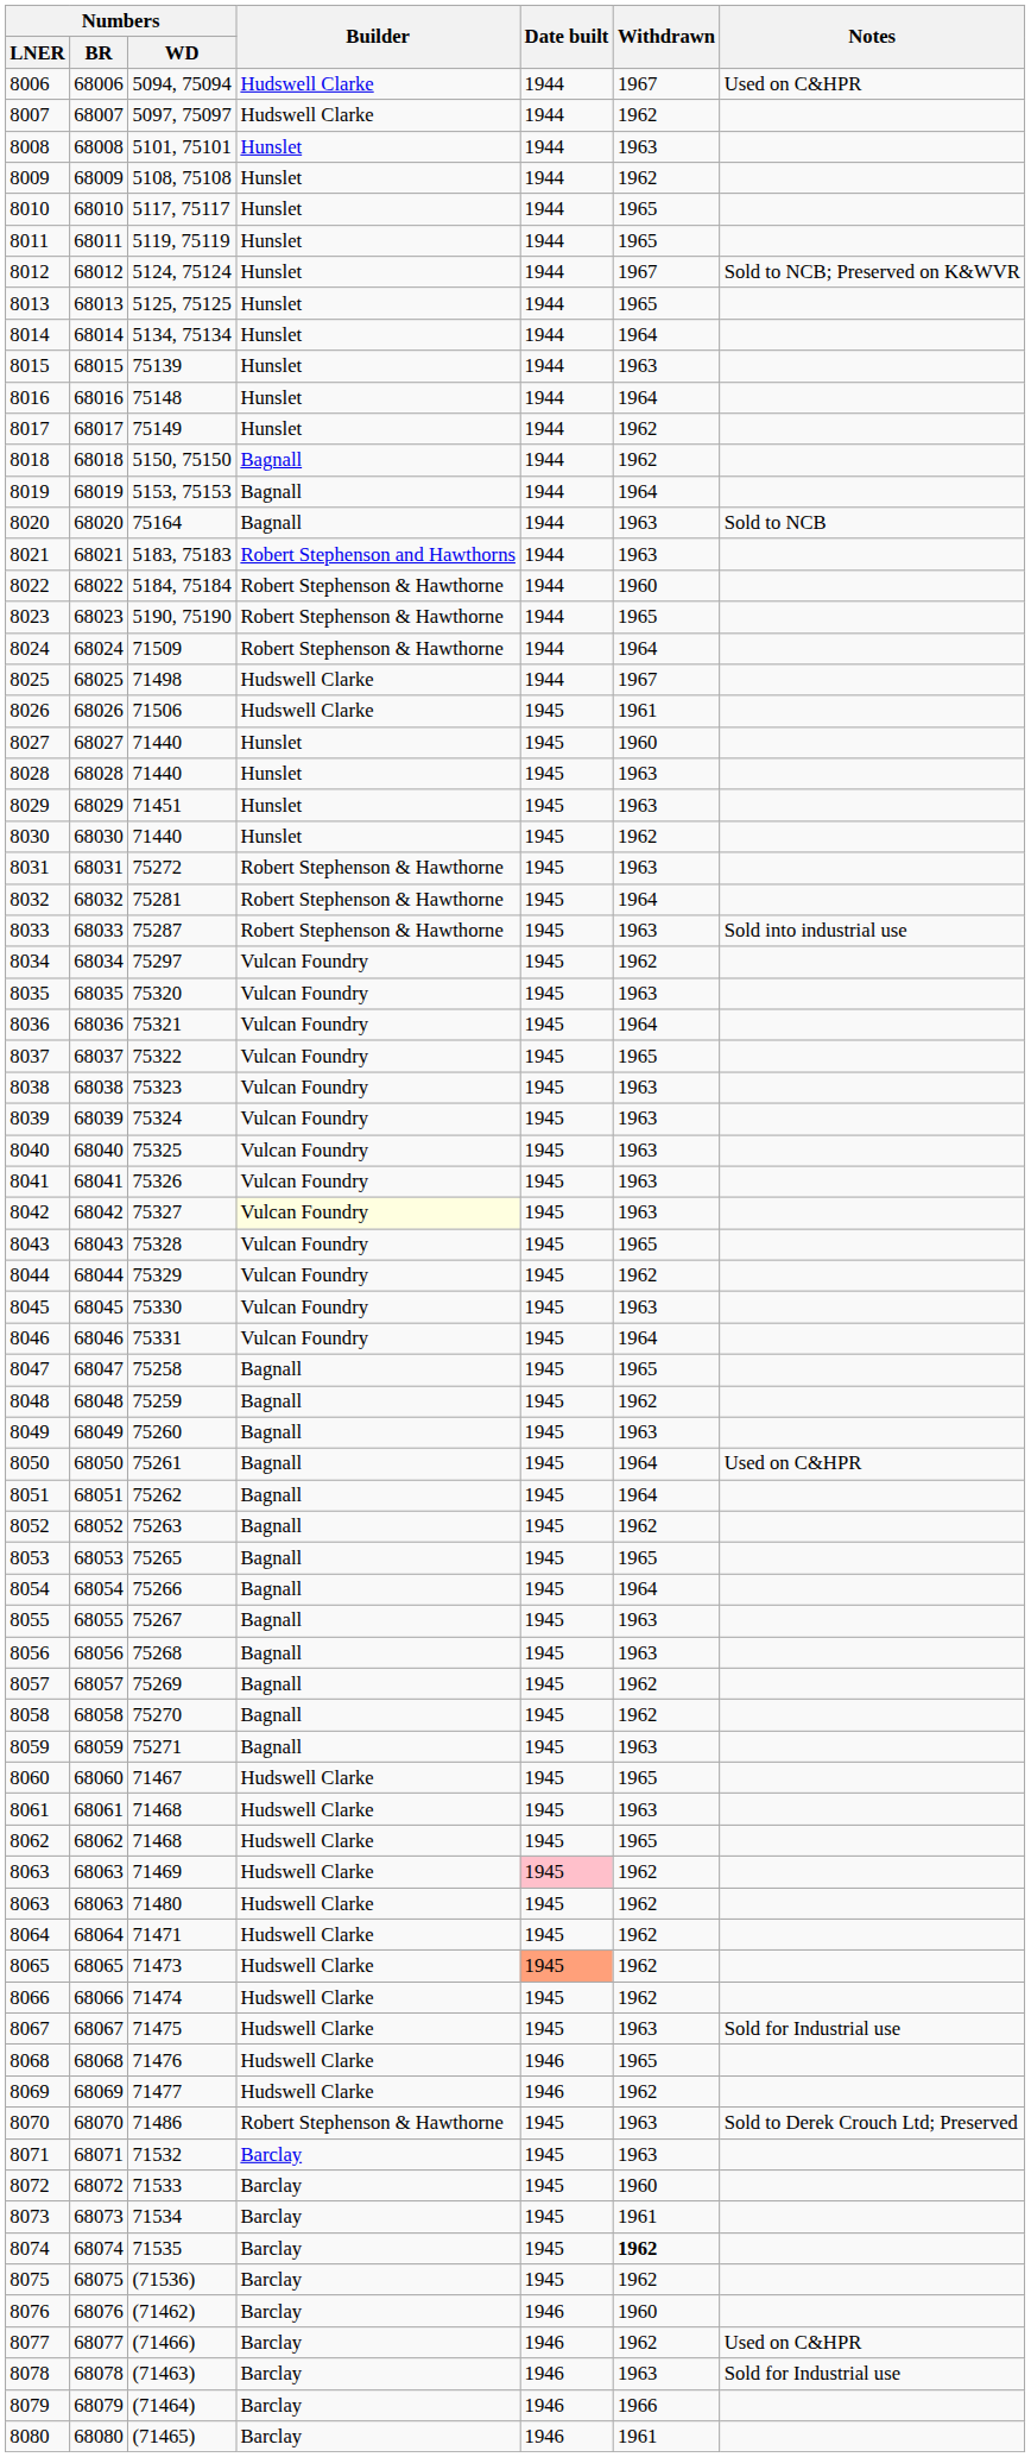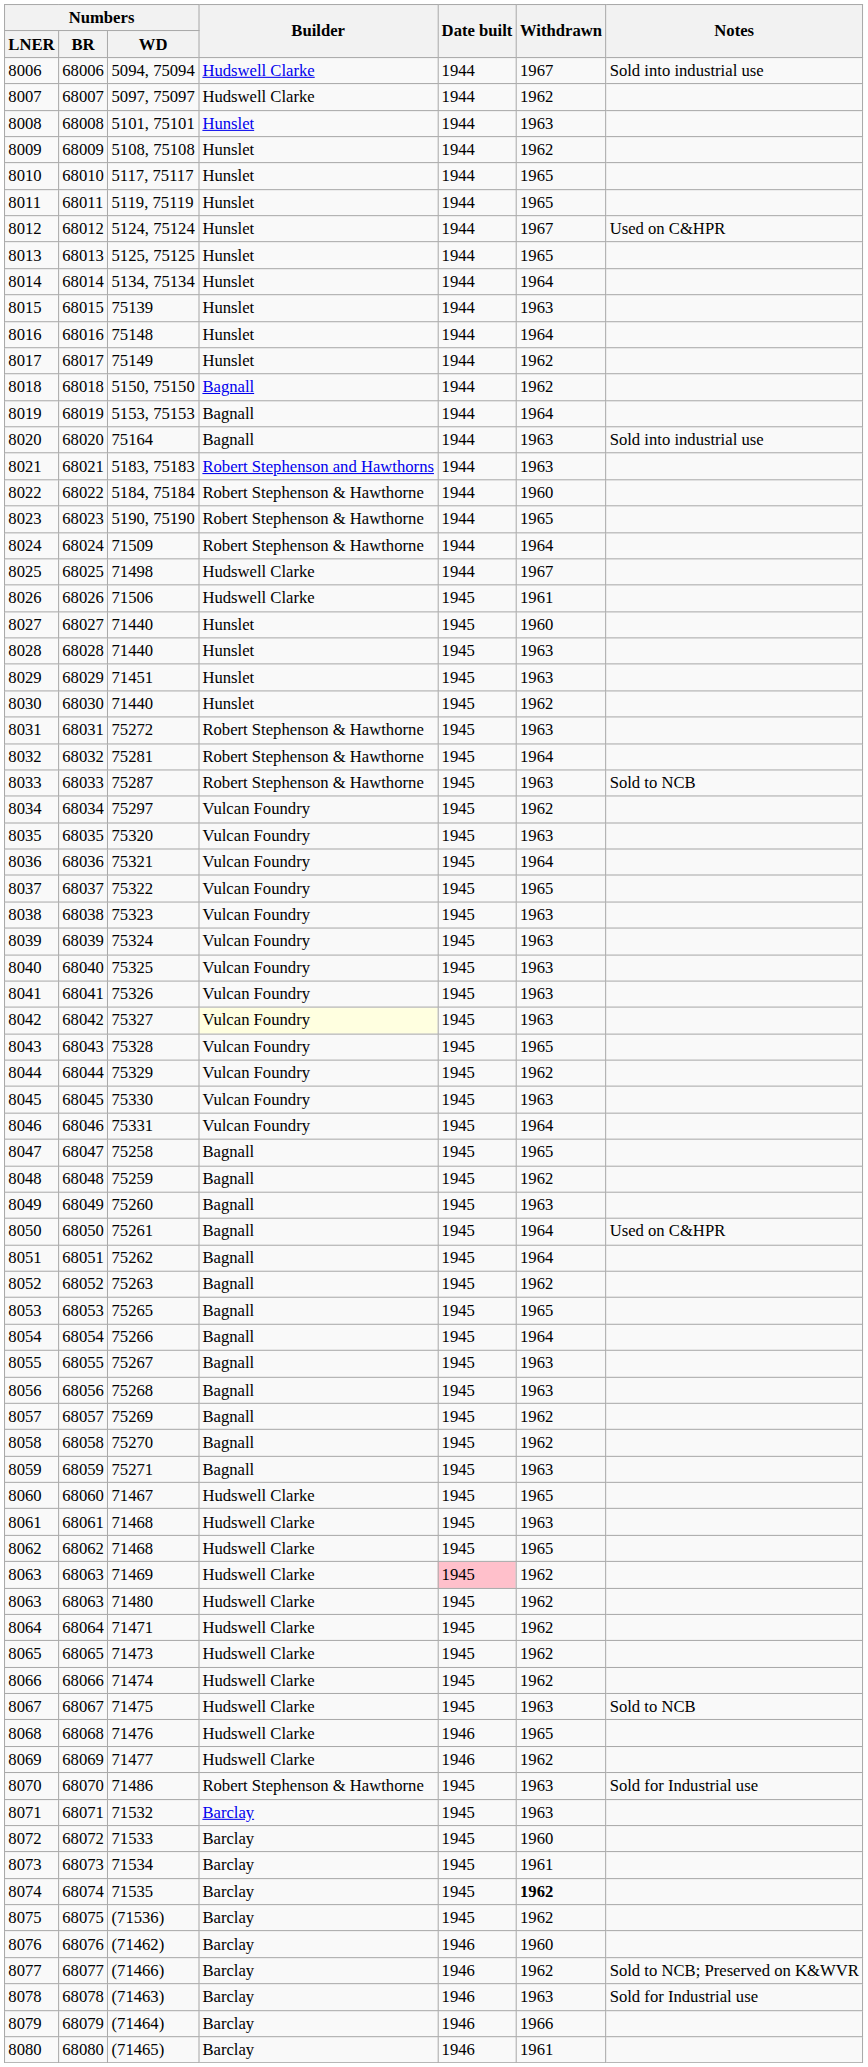 <table class="wikitable collapsible collapsed">
 <tr>
 <th colspan=3>Numbers</th>
 <th rowspan=2>Builder</th>
 <th rowspan=2>Date built</th>
 <th rowspan=2>Withdrawn</th>
 <th rowspan=2>Notes</th>
 </tr>
 <tr>
 <th>LNER</th>
 <th>BR</th>
 <th>WD</th>
 </tr>
 <tr>
 <td>8006</td>
 <td>68006</td>
 <td>5094, 75094</td>
 <td><a href='#'>Hudswell Clarke</a></td>
 <td>1944</td>
 <td>1967</td>
-<td>Used on C&HPR</td>
+<td>Sold into industrial use</td>
 </tr>
 <tr>
 <td>8007</td>
 <td>68007</td>
 <td>5097, 75097</td>
 <td>Hudswell Clarke</td>
 <td>1944</td>
 <td>1962</td>
 <td></td>
 </tr>
 <tr>
 <td>8008</td>
 <td>68008</td>
 <td>5101, 75101</td>
 <td><a href='#'>Hunslet</a></td>
 <td>1944</td>
 <td>1963</td>
 <td></td>
 </tr>
 <tr>
 <td>8009</td>
 <td>68009</td>
 <td>5108, 75108</td>
 <td>Hunslet</td>
 <td>1944</td>
 <td>1962</td>
 <td></td>
 </tr>
 <tr>
 <td>8010</td>
 <td>68010</td>
 <td>5117, 75117</td>
 <td>Hunslet</td>
 <td>1944</td>
 <td>1965</td>
 <td></td>
 </tr>
 <tr>
 <td>8011</td>
 <td>68011</td>
 <td>5119, 75119</td>
 <td>Hunslet</td>
 <td>1944</td>
 <td>1965</td>
 <td></td>
 </tr>
 <tr>
 <td>8012</td>
 <td>68012</td>
 <td>5124, 75124</td>
 <td>Hunslet</td>
 <td>1944</td>
 <td>1967</td>
-<td>Sold to NCB; Preserved on K&WVR</td>
+<td>Used on C&HPR</td>
 </tr>
 <tr>
 <td>8013</td>
 <td>68013</td>
 <td>5125, 75125</td>
 <td>Hunslet</td>
 <td>1944</td>
 <td>1965</td>
 <td></td>
 </tr>
 <tr>
 <td>8014</td>
 <td>68014</td>
 <td>5134, 75134</td>
 <td>Hunslet</td>
 <td>1944</td>
 <td>1964</td>
 <td></td>
 </tr>
 <tr>
 <td>8015</td>
 <td>68015</td>
 <td>75139</td>
 <td>Hunslet</td>
 <td>1944</td>
 <td>1963</td>
 <td></td>
 </tr>
 <tr>
 <td>8016</td>
 <td>68016</td>
 <td>75148</td>
 <td>Hunslet</td>
 <td>1944</td>
 <td>1964</td>
 <td></td>
 </tr>
 <tr>
 <td>8017</td>
 <td>68017</td>
 <td>75149</td>
 <td>Hunslet</td>
 <td>1944</td>
 <td>1962</td>
 <td></td>
 </tr>
 <tr>
 <td>8018</td>
 <td>68018</td>
 <td>5150, 75150</td>
 <td><a href='#'>Bagnall</a></td>
 <td>1944</td>
 <td>1962</td>
 <td></td>
 </tr>
 <tr>
 <td>8019</td>
 <td>68019</td>
 <td>5153, 75153</td>
 <td>Bagnall</td>
 <td>1944</td>
 <td>1964</td>
 <td></td>
 </tr>
 <tr>
 <td>8020</td>
 <td>68020</td>
 <td>75164</td>
 <td>Bagnall</td>
 <td>1944</td>
 <td>1963</td>
-<td>Sold to NCB</td>
+<td>Sold into industrial use</td>
 </tr>
 <tr>
 <td>8021</td>
 <td>68021</td>
 <td>5183, 75183</td>
 <td><a href='#'>Robert Stephenson and Hawthorns</a></td>
 <td>1944</td>
 <td>1963</td>
 <td></td>
 </tr>
 <tr>
 <td>8022</td>
 <td>68022</td>
 <td>5184, 75184</td>
 <td>Robert Stephenson & Hawthorne</td>
 <td>1944</td>
 <td>1960</td>
 <td></td>
 </tr>
 <tr>
 <td>8023</td>
 <td>68023</td>
 <td>5190, 75190</td>
 <td>Robert Stephenson & Hawthorne</td>
 <td>1944</td>
 <td>1965</td>
 <td></td>
 </tr>
 <tr>
 <td>8024</td>
 <td>68024</td>
 <td>71509</td>
 <td>Robert Stephenson & Hawthorne</td>
 <td>1944</td>
 <td>1964</td>
 <td></td>
 </tr>
 <tr>
 <td>8025</td>
 <td>68025</td>
 <td>71498</td>
 <td>Hudswell Clarke</td>
 <td>1944</td>
 <td>1967</td>
 <td></td>
 </tr>
 <tr>
 <td>8026</td>
 <td>68026</td>
 <td>71506</td>
 <td>Hudswell Clarke</td>
 <td>1945</td>
 <td>1961</td>
 <td></td>
 </tr>
 <tr>
 <td>8027</td>
 <td>68027</td>
 <td>71440</td>
 <td>Hunslet</td>
 <td>1945</td>
 <td>1960</td>
 <td></td>
 </tr>
 <tr>
 <td>8028</td>
 <td>68028</td>
 <td>71440</td>
 <td>Hunslet</td>
 <td>1945</td>
 <td>1963</td>
 <td></td>
 </tr>
 <tr>
 <td>8029</td>
 <td>68029</td>
 <td>71451</td>
 <td>Hunslet</td>
 <td>1945</td>
 <td>1963</td>
 <td></td>
 </tr>
 <tr>
 <td>8030</td>
 <td>68030</td>
 <td>71440</td>
 <td>Hunslet</td>
 <td>1945</td>
 <td>1962</td>
 <td></td>
 </tr>
 <tr>
 <td>8031</td>
 <td>68031</td>
 <td>75272</td>
 <td>Robert Stephenson & Hawthorne</td>
 <td>1945</td>
 <td>1963</td>
 <td></td>
 </tr>
 <tr>
 <td>8032</td>
 <td>68032</td>
 <td>75281</td>
 <td>Robert Stephenson & Hawthorne</td>
 <td>1945</td>
 <td>1964</td>
 <td></td>
 </tr>
 <tr>
 <td>8033</td>
 <td>68033</td>
 <td>75287</td>
 <td>Robert Stephenson & Hawthorne</td>
 <td>1945</td>
 <td>1963</td>
-<td>Sold into industrial use</td>
+<td>Sold to NCB</td>
 </tr>
 <tr>
 <td>8034</td>
 <td>68034</td>
 <td>75297</td>
 <td>Vulcan Foundry</td>
 <td>1945</td>
 <td>1962</td>
 <td></td>
 </tr>
 <tr>
 <td>8035</td>
 <td>68035</td>
 <td>75320</td>
 <td>Vulcan Foundry</td>
 <td>1945</td>
 <td>1963</td>
 <td></td>
 </tr>
 <tr>
 <td>8036</td>
 <td>68036</td>
 <td>75321</td>
 <td>Vulcan Foundry</td>
 <td>1945</td>
 <td>1964</td>
 <td></td>
 </tr>
 <tr>
 <td>8037</td>
 <td>68037</td>
 <td>75322</td>
 <td>Vulcan Foundry</td>
 <td>1945</td>
 <td>1965</td>
 <td></td>
 </tr>
 <tr>
 <td>8038</td>
 <td>68038</td>
 <td>75323</td>
 <td>Vulcan Foundry</td>
 <td>1945</td>
 <td>1963</td>
 <td></td>
 </tr>
 <tr>
 <td>8039</td>
 <td>68039</td>
 <td>75324</td>
 <td>Vulcan Foundry</td>
 <td>1945</td>
 <td>1963</td>
 <td></td>
 </tr>
 <tr>
 <td>8040</td>
 <td>68040</td>
 <td>75325</td>
 <td>Vulcan Foundry</td>
 <td>1945</td>
 <td>1963</td>
 <td></td>
 </tr>
 <tr>
 <td>8041</td>
 <td>68041</td>
 <td>75326</td>
 <td>Vulcan Foundry</td>
 <td>1945</td>
 <td>1963</td>
 <td></td>
 </tr>
 <tr>
 <td>8042</td>
 <td>68042</td>
 <td>75327</td>
 <td style="background: lightyellow;">Vulcan Foundry</td>
 <td>1945</td>
 <td>1963</td>
 <td></td>
 </tr>
 <tr>
 <td>8043</td>
 <td>68043</td>
 <td>75328</td>
 <td>Vulcan Foundry</td>
 <td>1945</td>
 <td>1965</td>
 <td></td>
 </tr>
 <tr>
 <td>8044</td>
 <td>68044</td>
 <td>75329</td>
 <td>Vulcan Foundry</td>
 <td>1945</td>
 <td>1962</td>
 <td></td>
 </tr>
 <tr>
 <td>8045</td>
 <td>68045</td>
 <td>75330</td>
 <td>Vulcan Foundry</td>
 <td>1945</td>
 <td>1963</td>
 <td></td>
 </tr>
 <tr>
 <td>8046</td>
 <td>68046</td>
 <td>75331</td>
 <td>Vulcan Foundry</td>
 <td>1945</td>
 <td>1964</td>
 <td></td>
 </tr>
 <tr>
 <td>8047</td>
 <td>68047</td>
 <td>75258</td>
 <td>Bagnall</td>
 <td>1945</td>
 <td>1965</td>
 <td></td>
 </tr>
 <tr>
 <td>8048</td>
 <td>68048</td>
 <td>75259</td>
 <td>Bagnall</td>
 <td>1945</td>
 <td>1962</td>
 <td></td>
 </tr>
 <tr>
 <td>8049</td>
 <td>68049</td>
 <td>75260</td>
 <td>Bagnall</td>
 <td>1945</td>
 <td>1963</td>
 <td></td>
 </tr>
 <tr>
 <td>8050</td>
 <td>68050</td>
 <td>75261</td>
 <td>Bagnall</td>
 <td>1945</td>
 <td>1964</td>
 <td>Used on C&HPR</td>
 </tr>
 <tr>
 <td>8051</td>
 <td>68051</td>
 <td>75262</td>
 <td>Bagnall</td>
 <td>1945</td>
 <td>1964</td>
 <td></td>
 </tr>
 <tr>
 <td>8052</td>
 <td>68052</td>
 <td>75263</td>
 <td>Bagnall</td>
 <td>1945</td>
 <td>1962</td>
 <td></td>
 </tr>
 <tr>
 <td>8053</td>
 <td>68053</td>
 <td>75265</td>
 <td>Bagnall</td>
 <td>1945</td>
 <td>1965</td>
 <td></td>
 </tr>
 <tr>
 <td>8054</td>
 <td>68054</td>
 <td>75266</td>
 <td>Bagnall</td>
 <td>1945</td>
 <td>1964</td>
 <td></td>
 </tr>
 <tr>
 <td>8055</td>
 <td>68055</td>
 <td>75267</td>
 <td>Bagnall</td>
 <td>1945</td>
 <td>1963</td>
 <td></td>
 </tr>
 <tr>
 <td>8056</td>
 <td>68056</td>
 <td>75268</td>
 <td>Bagnall</td>
 <td>1945</td>
 <td>1963</td>
 <td></td>
 </tr>
 <tr>
 <td>8057</td>
 <td>68057</td>
 <td>75269</td>
 <td>Bagnall</td>
 <td>1945</td>
 <td>1962</td>
 <td></td>
 </tr>
 <tr>
 <td>8058</td>
 <td>68058</td>
 <td>75270</td>
 <td>Bagnall</td>
 <td>1945</td>
 <td>1962</td>
 <td></td>
 </tr>
 <tr>
 <td>8059</td>
 <td>68059</td>
 <td>75271</td>
 <td>Bagnall</td>
 <td>1945</td>
 <td>1963</td>
 <td></td>
 </tr>
 <tr>
 <td>8060</td>
 <td>68060</td>
 <td>71467</td>
 <td>Hudswell Clarke</td>
 <td>1945</td>
 <td>1965</td>
 <td></td>
 </tr>
 <tr>
 <td>8061</td>
 <td>68061</td>
 <td>71468</td>
 <td>Hudswell Clarke</td>
 <td>1945</td>
 <td>1963</td>
 <td></td>
 </tr>
 <tr>
 <td>8062</td>
 <td>68062</td>
 <td>71468</td>
 <td>Hudswell Clarke</td>
 <td>1945</td>
 <td>1965</td>
 <td></td>
 </tr>
 <tr>
 <td>8063</td>
 <td>68063</td>
 <td>71469</td>
 <td>Hudswell Clarke</td>
 <td style="background: pink;">1945</td>
 <td>1962</td>
 <td></td>
 </tr>
 <tr>
 <td>8063</td>
 <td>68063</td>
 <td>71480</td>
 <td>Hudswell Clarke</td>
 <td>1945</td>
 <td>1962</td>
 <td></td>
 </tr>
 <tr>
 <td>8064</td>
 <td>68064</td>
 <td>71471</td>
 <td>Hudswell Clarke</td>
 <td>1945</td>
 <td>1962</td>
 <td></td>
 </tr>
 <tr>
 <td>8065</td>
 <td>68065</td>
 <td>71473</td>
 <td>Hudswell Clarke</td>
-<td style="background: lightsalmon;">1945</td>
+<td>1945</td>
 <td>1962</td>
 <td></td>
 </tr>
 <tr>
 <td>8066</td>
 <td>68066</td>
 <td>71474</td>
 <td>Hudswell Clarke</td>
 <td>1945</td>
 <td>1962</td>
 <td></td>
 </tr>
 <tr>
 <td>8067</td>
 <td>68067</td>
 <td>71475</td>
 <td>Hudswell Clarke</td>
 <td>1945</td>
 <td>1963</td>
-<td>Sold for Industrial use</td>
+<td>Sold to NCB</td>
 </tr>
 <tr>
 <td>8068</td>
 <td>68068</td>
 <td>71476</td>
 <td>Hudswell Clarke</td>
 <td>1946</td>
 <td>1965</td>
 <td></td>
 </tr>
 <tr>
 <td>8069</td>
 <td>68069</td>
 <td>71477</td>
 <td>Hudswell Clarke</td>
 <td>1946</td>
 <td>1962</td>
 <td></td>
 </tr>
 <tr>
 <td>8070</td>
 <td>68070</td>
 <td>71486</td>
 <td>Robert Stephenson & Hawthorne</td>
 <td>1945</td>
 <td>1963</td>
-<td>Sold to Derek Crouch Ltd; Preserved</td>
+<td>Sold for Industrial use</td>
 </tr>
 <tr>
 <td>8071</td>
 <td>68071</td>
 <td>71532</td>
 <td><a href='#'>Barclay</a></td>
 <td>1945</td>
 <td>1963</td>
 <td></td>
 </tr>
 <tr>
 <td>8072</td>
 <td>68072</td>
 <td>71533</td>
 <td>Barclay</td>
 <td>1945</td>
 <td>1960</td>
 <td></td>
 </tr>
 <tr>
 <td>8073</td>
 <td>68073</td>
 <td>71534</td>
 <td>Barclay</td>
 <td>1945</td>
 <td>1961</td>
 <td></td>
 </tr>
 <tr>
 <td>8074</td>
 <td>68074</td>
 <td>71535</td>
 <td>Barclay</td>
 <td>1945</td>
 <td><strong>1962</strong></td>
 <td></td>
 </tr>
 <tr>
 <td>8075</td>
 <td>68075</td>
 <td>(71536)</td>
 <td>Barclay</td>
 <td>1945</td>
 <td>1962</td>
 <td></td>
 </tr>
 <tr>
 <td>8076</td>
 <td>68076</td>
 <td>(71462)</td>
 <td>Barclay</td>
 <td>1946</td>
 <td>1960</td>
 <td></td>
 </tr>
 <tr>
 <td>8077</td>
 <td>68077</td>
 <td>(71466)</td>
 <td>Barclay</td>
 <td>1946</td>
 <td>1962</td>
-<td>Used on C&HPR</td>
+<td>Sold to NCB; Preserved on K&WVR</td>
 </tr>
 <tr>
 <td>8078</td>
 <td>68078</td>
 <td>(71463)</td>
 <td>Barclay</td>
 <td>1946</td>
 <td>1963</td>
 <td>Sold for Industrial use</td>
 </tr>
 <tr>
 <td>8079</td>
 <td>68079</td>
 <td>(71464)</td>
 <td>Barclay</td>
 <td>1946</td>
 <td>1966</td>
 <td></td>
 </tr>
 <tr>
 <td>8080</td>
 <td>68080</td>
 <td>(71465)</td>
 <td>Barclay</td>
 <td>1946</td>
 <td>1961</td>
 <td></td>
 </tr>
 </table>
